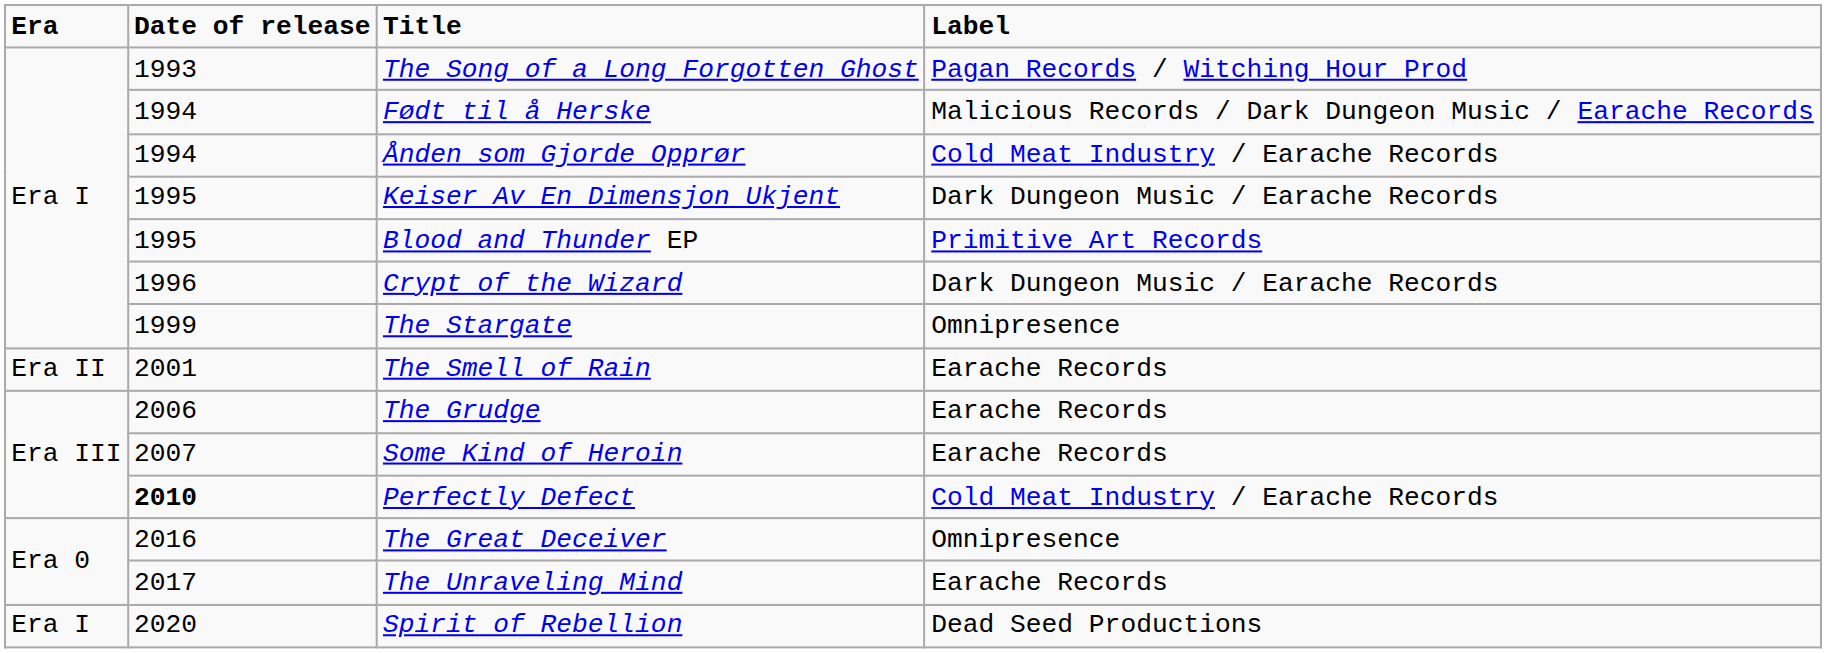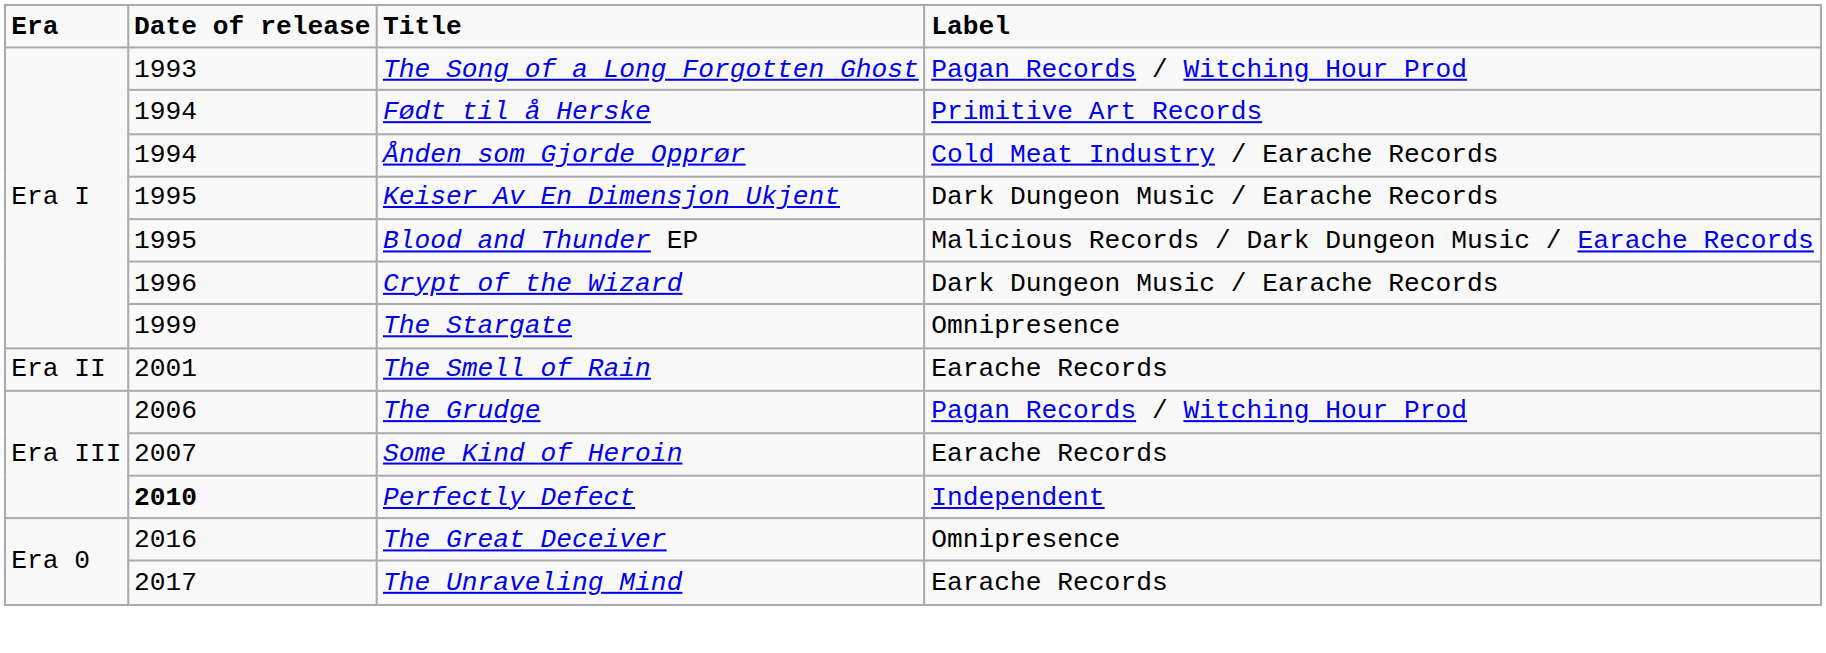 <table class="wikitable">
 <tr>
 <td><strong>Era</strong></td>
 <td><strong>Date of release</strong></td>
 <td><strong>Title</strong></td>
 <td><strong>Label</strong></td>
 </tr>
 <tr>
 <td rowspan="7">Era I</td>
 <td>1993</td>
 <td><em><a href='#'>The Song of a Long Forgotten Ghost</a></em></td>
 <td><a href='#'>Pagan Records</a> / <a href='#'>Witching Hour Prod</a></td>
 </tr>
 <tr>
 <td>1994</td>
 <td><em><a href='#'>Født til å Herske</a></em></td>
-<td>Malicious Records / Dark Dungeon Music / <a href='#'>Earache Records</a></td>
+<td><a href='#'>Primitive Art Records</a></td>
 </tr>
 <tr>
 <td>1994</td>
 <td><em><a href='#'>Ånden som Gjorde Opprør</a></em></td>
 <td><a href='#'>Cold Meat Industry</a> / Earache Records</td>
 </tr>
 <tr>
 <td>1995</td>
 <td><em><a href='#'>Keiser Av En Dimensjon Ukjent</a></em></td>
 <td>Dark Dungeon Music / Earache Records</td>
 </tr>
 <tr>
 <td>1995</td>
 <td><em><a href='#'>Blood and Thunder</a></em> EP</td>
-<td><a href='#'>Primitive Art Records</a></td>
+<td>Malicious Records / Dark Dungeon Music / <a href='#'>Earache Records</a></td>
 </tr>
 <tr>
 <td>1996</td>
 <td><em><a href='#'>Crypt of the Wizard</a></em></td>
 <td>Dark Dungeon Music / Earache Records</td>
 </tr>
 <tr>
 <td>1999</td>
 <td><em><a href='#'>The Stargate</a></em></td>
 <td>Omnipresence</td>
 </tr>
 <tr>
 <td>Era II</td>
 <td>2001</td>
 <td><em><a href='#'>The Smell of Rain</a></em></td>
 <td>Earache Records</td>
 </tr>
 <tr>
 <td rowspan="3">Era III</td>
 <td>2006</td>
 <td><em><a href='#'>The Grudge</a></em></td>
-<td>Earache Records</td>
+<td><a href='#'>Pagan Records</a> / <a href='#'>Witching Hour Prod</a></td>
 </tr>
 <tr>
 <td>2007</td>
 <td><em><a href='#'>Some Kind of Heroin</a></em></td>
 <td>Earache Records</td>
 </tr>
 <tr>
 <td><strong>2010</strong></td>
 <td><em><a href='#'>Perfectly Defect</a></em></td>
-<td><a href='#'>Cold Meat Industry</a> / Earache Records</td>
+<td><a href='#'>Independent</a></td>
 </tr>
 <tr>
 <td rowspan="2">Era 0</td>
 <td>2016</td>
 <td><em><a href='#'>The Great Deceiver</a></em></td>
 <td>Omnipresence</td>
 </tr>
 <tr>
 <td>2017</td>
 <td><em><a href='#'>The Unraveling Mind</a></em></td>
 <td>Earache Records</td>
 </tr>
-<tr>
-<td rowspan="1">Era I</td>
-<td>2020</td>
-<td><em><a href='#'>Spirit of Rebellion</a></em></td>
-<td>Dead Seed Productions</td>
-</tr>
 </table>
